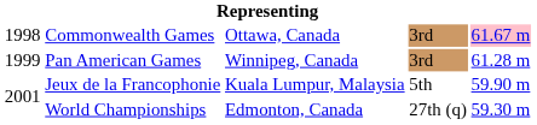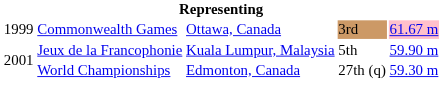 <table>
 <tr>
 <th colspan="5">Representing </th>
 </tr>
 <tr>
-<td>1998</td>
+<td>1999</td>
 <td><a href='#'>Commonwealth Games</a></td>
 <td><a href='#'>Ottawa, Canada</a></td>
 <td bgcolor="cc9966">3rd</td>
 <td style="background: pink;"><a href='#'>61.67 m</a></td>
-</tr>
-<tr>
-<td>1999</td>
-<td><a href='#'>Pan American Games</a></td>
-<td><a href='#'>Winnipeg, Canada</a></td>
-<td bgcolor="cc9966">3rd</td>
-<td><a href='#'>61.28 m</a></td>
 </tr>
 <tr>
 <td rowspan=2>2001</td>
 <td><a href='#'>Jeux de la Francophonie</a></td>
 <td><a href='#'>Kuala Lumpur, Malaysia</a></td>
 <td>5th</td>
 <td><a href='#'>59.90 m</a></td>
 </tr>
 <tr>
 <td><a href='#'>World Championships</a></td>
 <td><a href='#'>Edmonton, Canada</a></td>
 <td>27th (q)</td>
 <td><a href='#'>59.30 m</a></td>
 </tr>
 </table>
